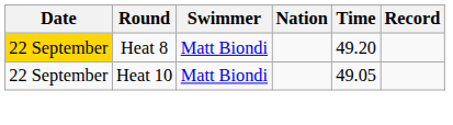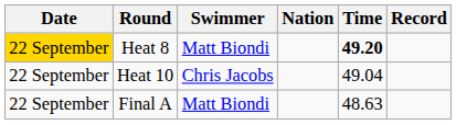 <table class="wikitable" style="text-align:center">
 <tr>
 <th>Date</th>
 <th>Round</th>
 <th>Swimmer</th>
 <th>Nation</th>
 <th>Time</th>
 <th>Record</th>
 </tr>
 <tr>
 <td style="background: gold;">22 September</td>
 <td>Heat 8</td>
 <td align=left><a href='#'>Matt Biondi</a></td>
 <td align="left"></td>
-<td>49.20</td>
+<td><strong>49.20</strong></td>
 <td></td>
 </tr>
 <tr>
 <td>22 September</td>
 <td>Heat 10</td>
+<td align=left><a href='#'>Chris Jacobs</a></td>
+<td align="left"></td>
+<td>49.04</td>
+<td></td>
+</tr>
+<tr>
+<td>22 September</td>
+<td>Final A</td>
 <td align=left><a href='#'>Matt Biondi</a></td>
 <td align="left"></td>
-<td>49.05</td>
+<td>48.63</td>
 <td></td>
 </tr>
 </table>
